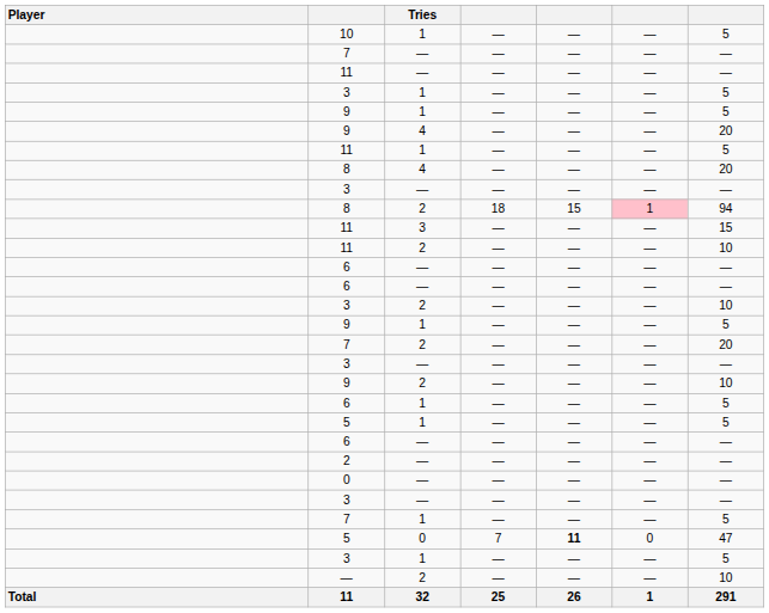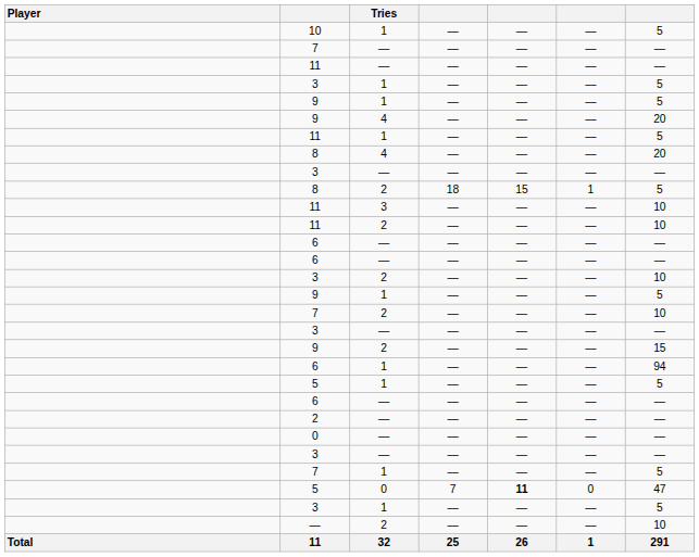 <table class="wikitable sortable" style="text-align:center; width:50%;">
 <tr>
 <th style="width:40%; text-align:left">Player</th>
 <th style="width:10%;"></th>
 <th style="width:10%;">Tries</th>
 <th style="width:10%;"></th>
 <th style="width:10%;"></th>
 <th style="width:10%;"></th>
 <th style="width:10%;"></th>
 </tr>
 <tr>
 <td style="text-align:left"></td>
 <td>10</td>
 <td>1</td>
 <td>—</td>
 <td>—</td>
 <td>—</td>
 <td>5</td>
 </tr>
 <tr>
 <td style="text-align:left"></td>
 <td>7</td>
 <td>—</td>
 <td>—</td>
 <td>—</td>
 <td>—</td>
 <td>—</td>
 </tr>
 <tr>
 <td style="text-align:left"></td>
 <td>11</td>
 <td>—</td>
 <td>—</td>
 <td>—</td>
 <td>—</td>
 <td>—</td>
 </tr>
 <tr>
 <td style="text-align:left"></td>
 <td>3</td>
 <td>1</td>
 <td>—</td>
 <td>—</td>
 <td>—</td>
 <td>5</td>
 </tr>
 <tr>
 <td style="text-align:left"></td>
 <td>9</td>
 <td>1</td>
 <td>—</td>
 <td>—</td>
 <td>—</td>
 <td>5</td>
 </tr>
 <tr>
 <td style="text-align:left"></td>
 <td>9</td>
 <td>4</td>
 <td>—</td>
 <td>—</td>
 <td>—</td>
 <td>20</td>
 </tr>
 <tr>
 <td style="text-align:left"></td>
 <td>11</td>
 <td>1</td>
 <td>—</td>
 <td>—</td>
 <td>—</td>
 <td>5</td>
 </tr>
 <tr>
 <td style="text-align:left"></td>
 <td>8</td>
 <td>4</td>
 <td>—</td>
 <td>—</td>
 <td>—</td>
 <td>20</td>
 </tr>
 <tr>
 <td style="text-align:left"></td>
 <td>3</td>
 <td>—</td>
 <td>—</td>
 <td>—</td>
 <td>—</td>
 <td>—</td>
 </tr>
 <tr>
 <td style="text-align:left"></td>
 <td>8</td>
 <td>2</td>
 <td>18</td>
 <td>15</td>
-<td style="background: pink;">1</td>
-<td>94</td>
+<td>1</td>
+<td>5</td>
 </tr>
 <tr>
 <td style="text-align:left"></td>
 <td>11</td>
 <td>3</td>
 <td>—</td>
 <td>—</td>
 <td>—</td>
-<td>15</td>
+<td>10</td>
 </tr>
 <tr>
 <td style="text-align:left"></td>
 <td>11</td>
 <td>2</td>
 <td>—</td>
 <td>—</td>
 <td>—</td>
 <td>10</td>
 </tr>
 <tr>
 <td style="text-align:left"></td>
 <td>6</td>
 <td>—</td>
 <td>—</td>
 <td>—</td>
 <td>—</td>
 <td>—</td>
 </tr>
 <tr>
 <td style="text-align:left"></td>
 <td>6</td>
 <td>—</td>
 <td>—</td>
 <td>—</td>
 <td>—</td>
 <td>—</td>
 </tr>
 <tr>
 <td style="text-align:left"></td>
 <td>3</td>
 <td>2</td>
 <td>—</td>
 <td>—</td>
 <td>—</td>
 <td>10</td>
 </tr>
 <tr>
 <td style="text-align:left"></td>
 <td>9</td>
 <td>1</td>
 <td>—</td>
 <td>—</td>
 <td>—</td>
 <td>5</td>
 </tr>
 <tr>
 <td style="text-align:left"></td>
 <td>7</td>
 <td>2</td>
 <td>—</td>
 <td>—</td>
 <td>—</td>
-<td>20</td>
+<td>10</td>
 </tr>
 <tr>
 <td style="text-align:left"></td>
 <td>3</td>
 <td>—</td>
 <td>—</td>
 <td>—</td>
 <td>—</td>
 <td>—</td>
 </tr>
 <tr>
 <td style="text-align:left"></td>
 <td>9</td>
 <td>2</td>
 <td>—</td>
 <td>—</td>
 <td>—</td>
-<td>10</td>
+<td>15</td>
 </tr>
 <tr>
 <td style="text-align:left"></td>
 <td>6</td>
 <td>1</td>
 <td>—</td>
 <td>—</td>
 <td>—</td>
-<td>5</td>
+<td>94</td>
 </tr>
 <tr>
 <td style="text-align:left"></td>
 <td>5</td>
 <td>1</td>
 <td>—</td>
 <td>—</td>
 <td>—</td>
 <td>5</td>
 </tr>
 <tr>
 <td style="text-align:left"></td>
 <td>6</td>
 <td>—</td>
 <td>—</td>
 <td>—</td>
 <td>—</td>
 <td>—</td>
 </tr>
 <tr>
 <td style="text-align:left"></td>
 <td>2</td>
 <td>—</td>
 <td>—</td>
 <td>—</td>
 <td>—</td>
 <td>—</td>
 </tr>
 <tr>
 <td style="text-align:left"></td>
 <td>0</td>
 <td>—</td>
 <td>—</td>
 <td>—</td>
 <td>—</td>
 <td>—</td>
 </tr>
 <tr>
 <td style="text-align:left"></td>
 <td>3</td>
 <td>—</td>
 <td>—</td>
 <td>—</td>
 <td>—</td>
 <td>—</td>
 </tr>
 <tr>
 <td style="text-align:left"></td>
 <td>7</td>
 <td>1</td>
 <td>—</td>
 <td>—</td>
 <td>—</td>
 <td>5</td>
 </tr>
 <tr>
 <td style="text-align:left"></td>
 <td>5</td>
 <td>0</td>
 <td>7</td>
 <td><strong>11</strong></td>
 <td>0</td>
 <td>47</td>
 </tr>
 <tr>
 <td style="text-align:left"></td>
 <td>3</td>
 <td>1</td>
 <td>—</td>
 <td>—</td>
 <td>—</td>
 <td>5</td>
 </tr>
 <tr>
 <td style="text-align:left"></td>
 <td>—</td>
 <td>2</td>
 <td>—</td>
 <td>—</td>
 <td>—</td>
 <td>10</td>
 </tr>
 <tr>
 <th style="text-align:left">Total</th>
 <th>11</th>
 <th>32</th>
 <th>25</th>
 <th>26</th>
 <th>1</th>
 <th>291</th>
 </tr>
 </table>
